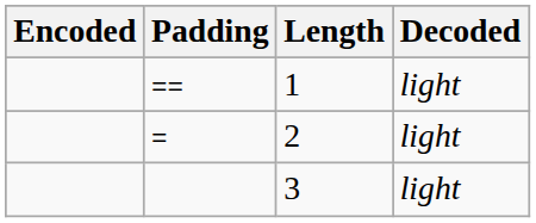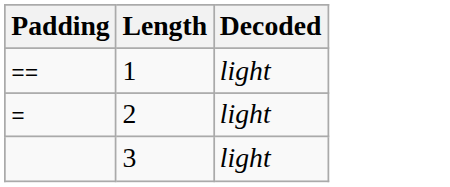 <table class="wikitable">
 <tr>
-<th>Encoded</th>
 <th>Padding</th>
 <th>Length</th>
 <th>Decoded</th>
 </tr>
 <tr>
-<td></td>
 <td><code>==</code></td>
 <td>1</td>
 <td><em>light </em></td>
 </tr>
 <tr>
-<td></td>
 <td><code>=</code></td>
 <td>2</td>
 <td><em>light </em></td>
 </tr>
 <tr>
 <td></td>
-<td></td>
 <td>3</td>
 <td><em>light </em></td>
 </tr>
 </table>
